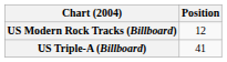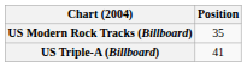 <table class="wikitable plainrowheaders" style="text-align:center">
 <tr>
 <th scope="col">Chart (2004)</th>
 <th scope="col">Position</th>
 </tr>
 <tr>
 <th scope="row">US Modern Rock Tracks (<em>Billboard</em>)</th>
-<td>12</td>
+<td>35</td>
 </tr>
 <tr>
 <th scope="row">US Triple-A (<em>Billboard</em>)</th>
 <td>41</td>
 </tr>
 </table>
